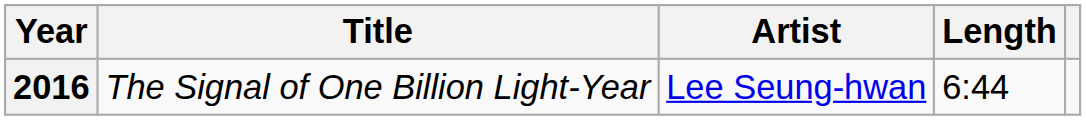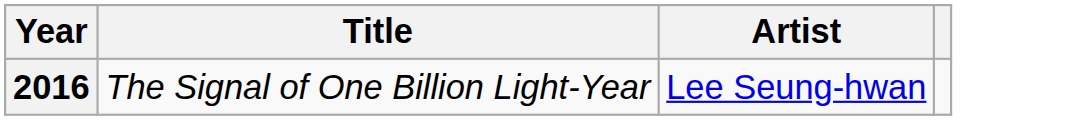 <table class="wikitable sortable plainrowheaders">
 <tr>
 <th>Year</th>
 <th>Title</th>
 <th>Artist</th>
-<th>Length</th>
 <th scope="col" class="unsortable"></th>
 </tr>
 <tr>
 <th scope="row">2016</th>
 <td><em>The Signal of One Billion Light-Year</em></td>
 <td><a href='#'>Lee Seung-hwan</a></td>
-<td>6:44</td>
 <td></td>
 </tr>
 </table>
